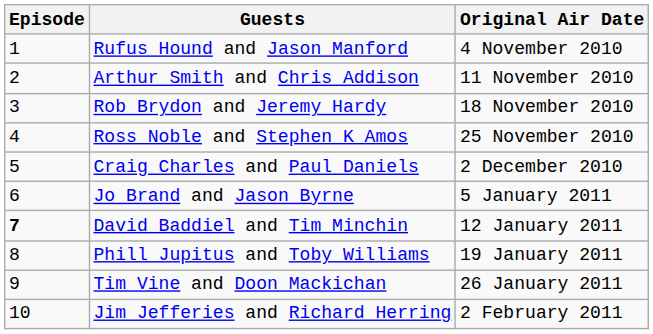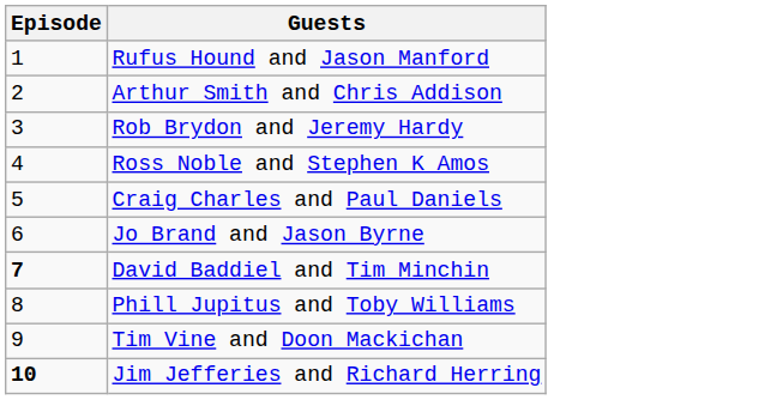 <table class="wikitable">
 <tr>
 <th>Episode</th>
 <th>Guests</th>
-<th>Original Air Date</th>
 </tr>
 <tr>
 <td>1</td>
 <td><a href='#'>Rufus Hound</a> and <a href='#'>Jason Manford</a></td>
-<td>4 November 2010</td>
 </tr>
 <tr>
 <td>2</td>
 <td><a href='#'>Arthur Smith</a> and <a href='#'>Chris Addison</a></td>
-<td>11 November 2010</td>
 </tr>
 <tr>
 <td>3</td>
 <td><a href='#'>Rob Brydon</a> and <a href='#'>Jeremy Hardy</a></td>
-<td>18 November 2010</td>
 </tr>
 <tr>
 <td>4</td>
 <td><a href='#'>Ross Noble</a> and <a href='#'>Stephen K Amos</a></td>
-<td>25 November 2010</td>
 </tr>
 <tr>
 <td>5</td>
 <td><a href='#'>Craig Charles</a> and <a href='#'>Paul Daniels</a></td>
-<td>2 December 2010</td>
 </tr>
 <tr>
 <td>6</td>
 <td><a href='#'>Jo Brand</a> and <a href='#'>Jason Byrne</a></td>
-<td>5 January 2011</td>
 </tr>
 <tr>
 <td><strong>7</strong></td>
 <td><a href='#'>David Baddiel</a> and <a href='#'>Tim Minchin</a></td>
-<td>12 January 2011</td>
 </tr>
 <tr>
 <td>8</td>
 <td><a href='#'>Phill Jupitus</a> and <a href='#'>Toby Williams</a></td>
-<td>19 January 2011</td>
 </tr>
 <tr>
 <td>9</td>
 <td><a href='#'>Tim Vine</a> and <a href='#'>Doon Mackichan</a></td>
-<td>26 January 2011</td>
 </tr>
 <tr>
-<td>10</td>
+<td><strong>10</strong></td>
 <td><a href='#'>Jim Jefferies</a> and <a href='#'>Richard Herring</a></td>
-<td>2 February 2011</td>
 </tr>
 </table>
